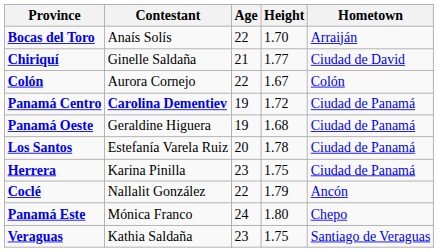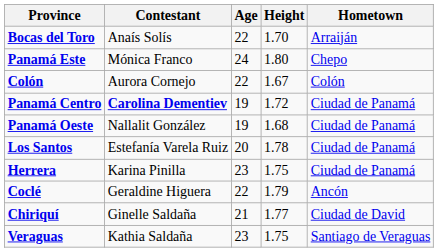 <table class="sortable wikitable">
 <tr>
 <th>Province</th>
 <th>Contestant</th>
 <th>Age</th>
 <th>Height</th>
 <th>Hometown</th>
 </tr>
 <tr>
 <td><strong><a href='#'>Bocas del Toro</a></strong></td>
 <td>Anaís Solís</td>
 <td>22</td>
 <td>1.70</td>
 <td><a href='#'>Arraiján</a></td>
 </tr>
 <tr>
-<td><strong><a href='#'>Chiriquí</a></strong></td>
-<td>Ginelle Saldaña</td>
-<td>21</td>
-<td>1.77</td>
-<td><a href='#'>Ciudad de David</a></td>
+<td><strong><a href='#'>Panamá Este</a></strong></td>
+<td>Mónica Franco</td>
+<td>24</td>
+<td>1.80</td>
+<td><a href='#'>Chepo</a></td>
 </tr>
 <tr>
 <td><strong><a href='#'>Colón</a></strong></td>
 <td>Aurora Cornejo</td>
 <td>22</td>
 <td>1.67</td>
 <td><a href='#'>Colón</a></td>
 </tr>
 <tr>
 <td><strong><a href='#'>Panamá Centro</a></strong></td>
 <td><strong><a href='#'>Carolina Dementiev</a></strong></td>
 <td>19</td>
 <td>1.72</td>
 <td><a href='#'>Ciudad de Panamá</a></td>
 </tr>
 <tr>
 <td><strong><a href='#'>Panamá Oeste</a></strong></td>
-<td>Geraldine Higuera</td>
+<td>Nallalit González</td>
 <td>19</td>
 <td>1.68</td>
 <td><a href='#'>Ciudad de Panamá</a></td>
 </tr>
 <tr>
 <td><strong><a href='#'>Los Santos</a></strong></td>
 <td>Estefanía Varela Ruiz</td>
 <td>20</td>
 <td>1.78</td>
 <td><a href='#'>Ciudad de Panamá</a></td>
 </tr>
 <tr>
 <td><strong><a href='#'>Herrera</a></strong></td>
 <td>Karina Pinilla</td>
 <td>23</td>
 <td>1.75</td>
 <td><a href='#'>Ciudad de Panamá</a></td>
 </tr>
 <tr>
 <td><strong><a href='#'>Coclé</a></strong></td>
-<td>Nallalit González</td>
+<td>Geraldine Higuera</td>
 <td>22</td>
 <td>1.79</td>
 <td><a href='#'>Ancón</a></td>
 </tr>
 <tr>
-<td><strong><a href='#'>Panamá Este</a></strong></td>
-<td>Mónica Franco</td>
-<td>24</td>
-<td>1.80</td>
-<td><a href='#'>Chepo</a></td>
+<td><strong><a href='#'>Chiriquí</a></strong></td>
+<td>Ginelle Saldaña</td>
+<td>21</td>
+<td>1.77</td>
+<td><a href='#'>Ciudad de David</a></td>
 </tr>
 <tr>
 <td><strong><a href='#'>Veraguas</a></strong></td>
 <td>Kathia Saldaña</td>
 <td>23</td>
 <td>1.75</td>
 <td><a href='#'>Santiago de Veraguas</a></td>
 </tr>
 </table>
